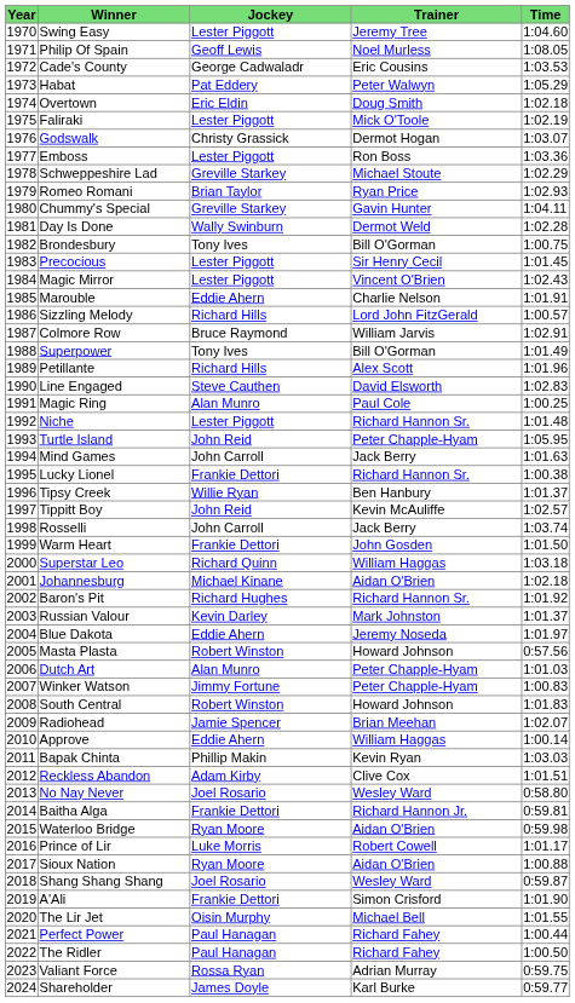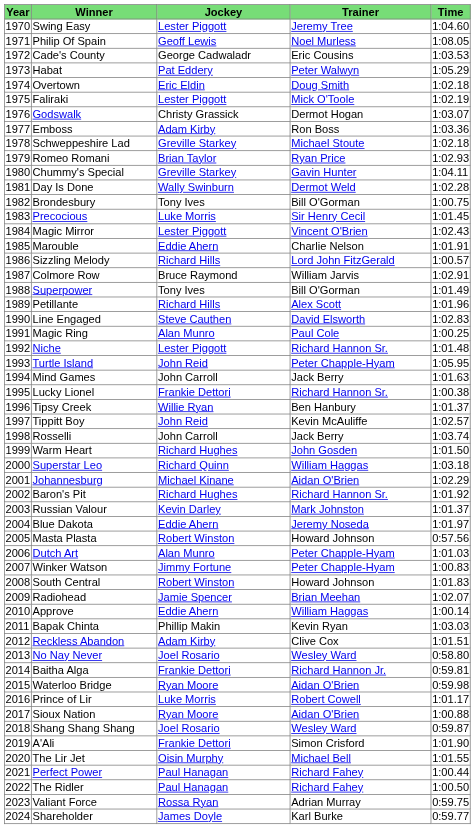 <table class = "sortable" | border="1" style="border-collapse: collapse; font-size:90%">
 <tr bgcolor="#77dd77" align="center">
 <th>Year</th>
 <th>Winner</th>
 <th>Jockey</th>
 <th>Trainer</th>
 <th>Time</th>
 </tr>
 <tr>
 <td>1970</td>
 <td width=160px>Swing Easy</td>
 <td width=170px><a href='#'>Lester Piggott</a></td>
 <td width=180px><a href='#'>Jeremy Tree</a></td>
 <td>1:04.60</td>
 </tr>
 <tr>
 <td>1971</td>
 <td>Philip Of Spain</td>
 <td><a href='#'>Geoff Lewis</a></td>
 <td><a href='#'>Noel Murless</a></td>
 <td>1:08.05</td>
 </tr>
 <tr>
 <td>1972</td>
 <td>Cade's County</td>
 <td>George Cadwaladr</td>
 <td>Eric Cousins</td>
 <td>1:03.53</td>
 </tr>
 <tr>
 <td>1973</td>
 <td>Habat</td>
 <td><a href='#'>Pat Eddery</a></td>
 <td><a href='#'>Peter Walwyn</a></td>
 <td>1:05.29</td>
 </tr>
 <tr>
 <td>1974</td>
 <td>Overtown</td>
 <td><a href='#'>Eric Eldin</a></td>
 <td><a href='#'>Doug Smith</a></td>
 <td>1:02.18</td>
 </tr>
 <tr>
 <td>1975</td>
 <td>Faliraki</td>
 <td><a href='#'>Lester Piggott</a></td>
 <td><a href='#'>Mick O'Toole</a></td>
 <td>1:02.19</td>
 </tr>
 <tr>
 <td>1976</td>
 <td><a href='#'>Godswalk</a></td>
 <td>Christy Grassick</td>
 <td>Dermot Hogan</td>
 <td>1:03.07</td>
 </tr>
 <tr>
 <td>1977</td>
 <td>Emboss</td>
-<td><a href='#'>Lester Piggott</a></td>
+<td><a href='#'>Adam Kirby</a></td>
 <td>Ron Boss</td>
 <td>1:03.36</td>
 </tr>
 <tr>
 <td>1978</td>
 <td>Schweppeshire Lad</td>
 <td><a href='#'>Greville Starkey</a></td>
 <td><a href='#'>Michael Stoute</a></td>
-<td>1:02.29</td>
+<td>1:02.18</td>
 </tr>
 <tr>
 <td>1979</td>
 <td>Romeo Romani</td>
 <td><a href='#'>Brian Taylor</a></td>
 <td><a href='#'>Ryan Price</a></td>
 <td>1:02.93</td>
 </tr>
 <tr>
 <td>1980</td>
 <td>Chummy's Special</td>
 <td><a href='#'>Greville Starkey</a></td>
 <td><a href='#'>Gavin Hunter</a></td>
 <td>1:04.11</td>
 </tr>
 <tr>
 <td>1981</td>
 <td>Day Is Done</td>
 <td><a href='#'>Wally Swinburn</a></td>
 <td><a href='#'>Dermot Weld</a></td>
 <td>1:02.28</td>
 </tr>
 <tr>
 <td>1982</td>
 <td>Brondesbury</td>
 <td>Tony Ives</td>
 <td>Bill O'Gorman</td>
 <td>1:00.75</td>
 </tr>
 <tr>
 <td>1983</td>
 <td><a href='#'>Precocious</a></td>
-<td><a href='#'>Lester Piggott</a></td>
+<td><a href='#'>Luke Morris</a></td>
 <td><a href='#'>Sir Henry Cecil</a></td>
 <td>1:01.45</td>
 </tr>
 <tr>
 <td>1984</td>
 <td>Magic Mirror</td>
 <td><a href='#'>Lester Piggott</a></td>
 <td><a href='#'>Vincent O'Brien</a></td>
 <td>1:02.43</td>
 </tr>
 <tr>
 <td>1985</td>
 <td>Marouble</td>
 <td><a href='#'>Eddie Ahern</a></td>
 <td>Charlie Nelson</td>
 <td>1:01.91</td>
 </tr>
 <tr>
 <td>1986</td>
 <td>Sizzling Melody</td>
 <td><a href='#'>Richard Hills</a></td>
 <td><a href='#'>Lord John FitzGerald</a></td>
 <td>1:00.57</td>
 </tr>
 <tr>
 <td>1987</td>
 <td>Colmore Row</td>
 <td>Bruce Raymond</td>
 <td>William Jarvis</td>
 <td>1:02.91</td>
 </tr>
 <tr>
 <td>1988</td>
 <td><a href='#'>Superpower</a></td>
 <td>Tony Ives</td>
 <td>Bill O'Gorman</td>
 <td>1:01.49</td>
 </tr>
 <tr>
 <td>1989</td>
 <td>Petillante</td>
 <td><a href='#'>Richard Hills</a></td>
 <td><a href='#'>Alex Scott</a></td>
 <td>1:01.96</td>
 </tr>
 <tr>
 <td>1990</td>
 <td>Line Engaged</td>
 <td><a href='#'>Steve Cauthen</a></td>
 <td><a href='#'>David Elsworth</a></td>
 <td>1:02.83</td>
 </tr>
 <tr>
 <td>1991</td>
 <td>Magic Ring</td>
 <td><a href='#'>Alan Munro</a></td>
 <td><a href='#'>Paul Cole</a></td>
 <td>1:00.25</td>
 </tr>
 <tr>
 <td>1992</td>
 <td><a href='#'>Niche</a></td>
 <td><a href='#'>Lester Piggott</a></td>
 <td><a href='#'>Richard Hannon Sr.</a></td>
 <td>1:01.48</td>
 </tr>
 <tr>
 <td>1993</td>
 <td><a href='#'>Turtle Island</a></td>
 <td><a href='#'>John Reid</a></td>
 <td><a href='#'>Peter Chapple-Hyam</a></td>
 <td>1:05.95</td>
 </tr>
 <tr>
 <td>1994</td>
 <td>Mind Games</td>
 <td>John Carroll</td>
 <td>Jack Berry</td>
 <td>1:01.63</td>
 </tr>
 <tr>
 <td>1995</td>
 <td>Lucky Lionel</td>
 <td><a href='#'>Frankie Dettori</a></td>
 <td><a href='#'>Richard Hannon Sr.</a></td>
 <td>1:00.38</td>
 </tr>
 <tr>
 <td>1996</td>
 <td>Tipsy Creek</td>
 <td><a href='#'>Willie Ryan</a></td>
 <td>Ben Hanbury</td>
 <td>1:01.37</td>
 </tr>
 <tr>
 <td>1997</td>
 <td>Tippitt Boy</td>
 <td><a href='#'>John Reid</a></td>
 <td>Kevin McAuliffe</td>
 <td>1:02.57</td>
 </tr>
 <tr>
 <td>1998</td>
 <td>Rosselli</td>
 <td>John Carroll</td>
 <td>Jack Berry</td>
 <td>1:03.74</td>
 </tr>
 <tr>
 <td>1999</td>
 <td>Warm Heart</td>
-<td><a href='#'>Frankie Dettori</a></td>
+<td><a href='#'>Richard Hughes</a></td>
 <td><a href='#'>John Gosden</a></td>
 <td>1:01.50</td>
 </tr>
 <tr>
 <td>2000</td>
 <td><a href='#'>Superstar Leo</a></td>
 <td><a href='#'>Richard Quinn</a></td>
 <td><a href='#'>William Haggas</a></td>
 <td>1:03.18</td>
 </tr>
 <tr>
 <td>2001</td>
 <td><a href='#'>Johannesburg</a></td>
 <td><a href='#'>Michael Kinane</a></td>
 <td><a href='#'>Aidan O'Brien</a></td>
-<td>1:02.18</td>
+<td>1:02.29</td>
 </tr>
 <tr>
 <td>2002</td>
 <td>Baron's Pit</td>
 <td><a href='#'>Richard Hughes</a></td>
 <td><a href='#'>Richard Hannon Sr.</a></td>
 <td>1:01.92</td>
 </tr>
 <tr>
 <td>2003</td>
 <td>Russian Valour</td>
 <td><a href='#'>Kevin Darley</a></td>
 <td><a href='#'>Mark Johnston</a></td>
 <td>1:01.37</td>
 </tr>
 <tr>
 <td>2004</td>
 <td>Blue Dakota</td>
 <td><a href='#'>Eddie Ahern</a></td>
 <td><a href='#'>Jeremy Noseda</a></td>
 <td>1:01.97</td>
 </tr>
 <tr>
 <td>2005</td>
 <td>Masta Plasta </td>
 <td><a href='#'>Robert Winston</a></td>
 <td>Howard Johnson</td>
 <td>0:57.56</td>
 </tr>
 <tr>
 <td>2006</td>
 <td><a href='#'>Dutch Art</a></td>
 <td><a href='#'>Alan Munro</a></td>
 <td><a href='#'>Peter Chapple-Hyam</a></td>
 <td>1:01.03</td>
 </tr>
 <tr>
 <td>2007</td>
 <td>Winker Watson</td>
 <td><a href='#'>Jimmy Fortune</a></td>
 <td><a href='#'>Peter Chapple-Hyam</a></td>
 <td>1:00.83</td>
 </tr>
 <tr>
 <td>2008</td>
 <td>South Central</td>
 <td><a href='#'>Robert Winston</a></td>
 <td>Howard Johnson</td>
 <td>1:01.83</td>
 </tr>
 <tr>
 <td>2009</td>
 <td>Radiohead</td>
 <td><a href='#'>Jamie Spencer</a></td>
 <td><a href='#'>Brian Meehan</a></td>
 <td>1:02.07</td>
 </tr>
 <tr>
 <td>2010</td>
 <td>Approve</td>
 <td><a href='#'>Eddie Ahern</a></td>
 <td><a href='#'>William Haggas</a></td>
 <td>1:00.14</td>
 </tr>
 <tr>
 <td>2011</td>
 <td>Bapak Chinta</td>
 <td>Phillip Makin</td>
 <td>Kevin Ryan</td>
 <td>1:03.03</td>
 </tr>
 <tr>
 <td>2012</td>
 <td><a href='#'>Reckless Abandon</a></td>
 <td><a href='#'>Adam Kirby</a></td>
 <td>Clive Cox</td>
 <td>1:01.51</td>
 </tr>
 <tr>
 <td>2013</td>
 <td><a href='#'>No Nay Never</a></td>
 <td><a href='#'>Joel Rosario</a></td>
 <td><a href='#'>Wesley Ward</a></td>
 <td>0:58.80</td>
 </tr>
 <tr>
 <td>2014</td>
 <td>Baitha Alga</td>
 <td><a href='#'>Frankie Dettori</a></td>
 <td><a href='#'>Richard Hannon Jr.</a></td>
 <td>0:59.81</td>
 </tr>
 <tr>
 <td>2015</td>
 <td>Waterloo Bridge</td>
 <td><a href='#'>Ryan Moore</a></td>
 <td><a href='#'>Aidan O'Brien</a></td>
 <td>0:59.98</td>
 </tr>
 <tr>
 <td>2016</td>
 <td>Prince of Lir</td>
 <td><a href='#'>Luke Morris</a></td>
 <td><a href='#'>Robert Cowell</a></td>
 <td>1:01.17</td>
 </tr>
 <tr>
 <td>2017</td>
 <td>Sioux Nation</td>
 <td><a href='#'>Ryan Moore</a></td>
 <td><a href='#'>Aidan O'Brien</a></td>
 <td>1:00.88</td>
 </tr>
 <tr>
 <td>2018</td>
 <td>Shang Shang Shang</td>
 <td><a href='#'>Joel Rosario</a></td>
 <td><a href='#'>Wesley Ward</a></td>
 <td>0:59.87</td>
 </tr>
 <tr>
 <td>2019</td>
 <td>A'Ali</td>
 <td><a href='#'>Frankie Dettori</a></td>
 <td>Simon Crisford</td>
 <td>1:01.90</td>
 </tr>
 <tr>
 <td>2020</td>
 <td>The Lir Jet</td>
 <td><a href='#'>Oisin Murphy</a></td>
 <td><a href='#'>Michael Bell</a></td>
 <td>1:01.55</td>
 </tr>
 <tr>
 <td>2021</td>
 <td><a href='#'>Perfect Power</a></td>
 <td><a href='#'>Paul Hanagan</a></td>
 <td><a href='#'>Richard Fahey</a></td>
 <td>1:00.44</td>
 </tr>
 <tr>
 <td>2022</td>
 <td>The Ridler</td>
 <td><a href='#'>Paul Hanagan</a></td>
 <td><a href='#'>Richard Fahey</a></td>
 <td>1:00.50</td>
 </tr>
 <tr>
 <td>2023</td>
 <td>Valiant Force</td>
 <td><a href='#'>Rossa Ryan</a></td>
 <td>Adrian Murray</td>
 <td>0:59.75</td>
 </tr>
 <tr>
 <td>2024</td>
 <td>Shareholder</td>
 <td><a href='#'>James Doyle</a></td>
 <td>Karl Burke</td>
 <td>0:59.77</td>
 </tr>
 </table>
